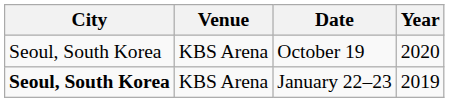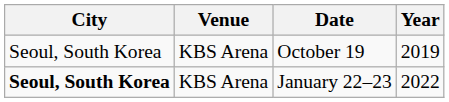 <table class="wikitable">
 <tr>
 <th>City</th>
 <th>Venue</th>
 <th>Date</th>
 <th>Year</th>
 </tr>
 <tr>
 <td>Seoul, South Korea</td>
 <td>KBS Arena</td>
 <td>October 19</td>
-<td>2020</td>
+<td>2019</td>
 </tr>
 <tr>
 <td><strong>Seoul, South Korea</strong></td>
 <td>KBS Arena</td>
 <td>January 22–23</td>
-<td>2019</td>
+<td>2022</td>
 </tr>
 </table>
